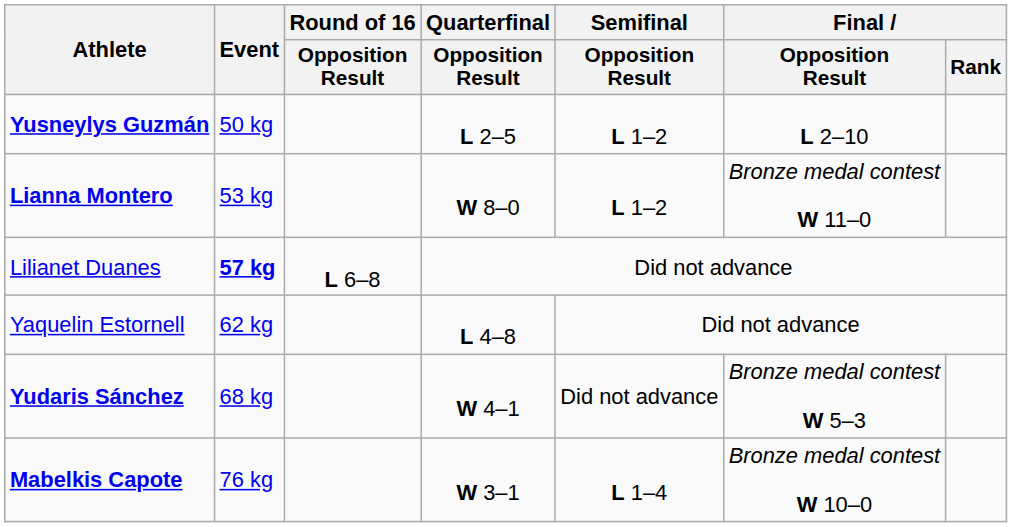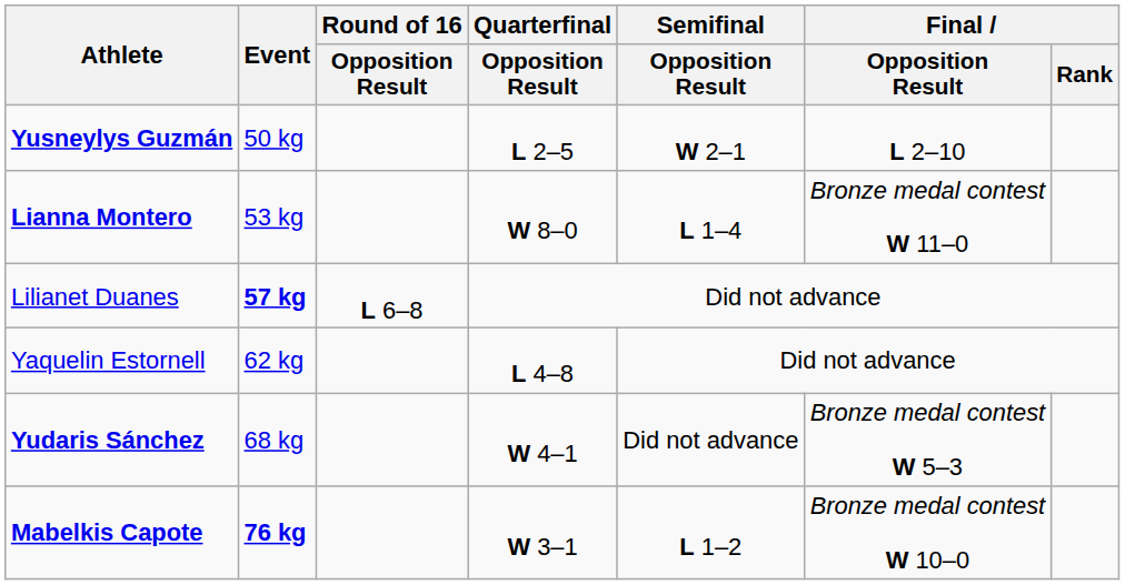 <table class=wikitable style=font-size:90%;text-align:center>
 <tr>
 <th rowspan=2>Athlete</th>
 <th rowspan=2>Event</th>
 <th>Round of 16</th>
 <th>Quarterfinal</th>
 <th>Semifinal</th>
 <th colspan=2>Final / </th>
 </tr>
 <tr style=font-size:95%>
 <th>Opposition<br>Result</th>
 <th>Opposition<br>Result</th>
 <th>Opposition<br>Result</th>
 <th>Opposition<br>Result</th>
 <th>Rank</th>
 </tr>
 <tr>
 <td align=left><strong><a href='#'>Yusneylys Guzmán</a></strong></td>
 <td align=left><a href='#'>50 kg</a></td>
 <td></td>
 <td><br><strong>L</strong> 2–5</td>
-<td><br><strong>L</strong> 1–2</td>
+<td><br><strong>W</strong> 2–1</td>
 <td><br><strong>L</strong> 2–10</td>
 <td></td>
 </tr>
 <tr>
 <td align=left><strong><a href='#'>Lianna Montero</a></strong></td>
 <td align=left><a href='#'>53 kg</a></td>
 <td></td>
 <td><br><strong>W</strong> 8–0</td>
-<td><br><strong>L</strong> 1–2</td>
+<td><br><strong>L</strong> 1–4</td>
 <td><em>Bronze medal contest</em><br><br><strong>W</strong> 11–0</td>
 <td></td>
 </tr>
 <tr>
 <td align=left><a href='#'>Lilianet Duanes</a></td>
 <td align=left><strong><a href='#'>57 kg</a></strong></td>
 <td><br><strong>L</strong> 6–8</td>
 <td colspan=4>Did not advance</td>
 </tr>
 <tr>
 <td align=left><a href='#'>Yaquelin Estornell</a></td>
 <td align=left><a href='#'>62 kg</a></td>
 <td></td>
 <td><br><strong>L</strong> 4–8</td>
 <td colspan=3>Did not advance</td>
 </tr>
 <tr>
 <td align=left><strong><a href='#'>Yudaris Sánchez</a></strong></td>
 <td align=left><a href='#'>68 kg</a></td>
 <td></td>
 <td><br><strong>W</strong> 4–1</td>
 <td>Did not advance</td>
 <td><em>Bronze medal contest</em><br><br><strong>W</strong> 5–3</td>
 <td></td>
 </tr>
 <tr>
 <td align=left><strong><a href='#'>Mabelkis Capote</a></strong></td>
-<td align=left><a href='#'>76 kg</a></td>
+<td align=left><strong><a href='#'>76 kg</a></strong></td>
 <td></td>
 <td><br><strong>W</strong> 3–1</td>
-<td><br><strong>L</strong> 1–4</td>
+<td><br><strong>L</strong> 1–2</td>
 <td><em>Bronze medal contest</em><br><br><strong>W</strong> 10–0</td>
 <td></td>
 </tr>
 </table>
